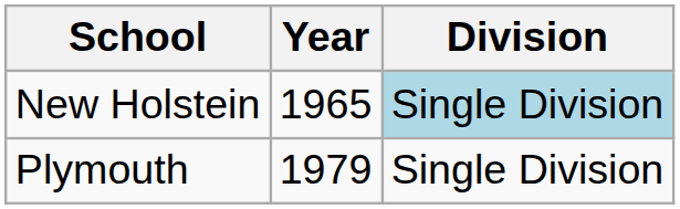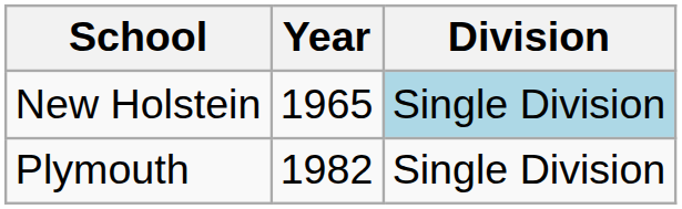 <table class="wikitable">
 <tr>
 <th>School</th>
 <th>Year</th>
 <th>Division</th>
 </tr>
 <tr>
 <td>New Holstein</td>
 <td>1965</td>
 <td style="background: lightblue;">Single Division</td>
 </tr>
 <tr>
 <td>Plymouth</td>
-<td>1979</td>
+<td>1982</td>
 <td>Single Division</td>
 </tr>
 </table>
